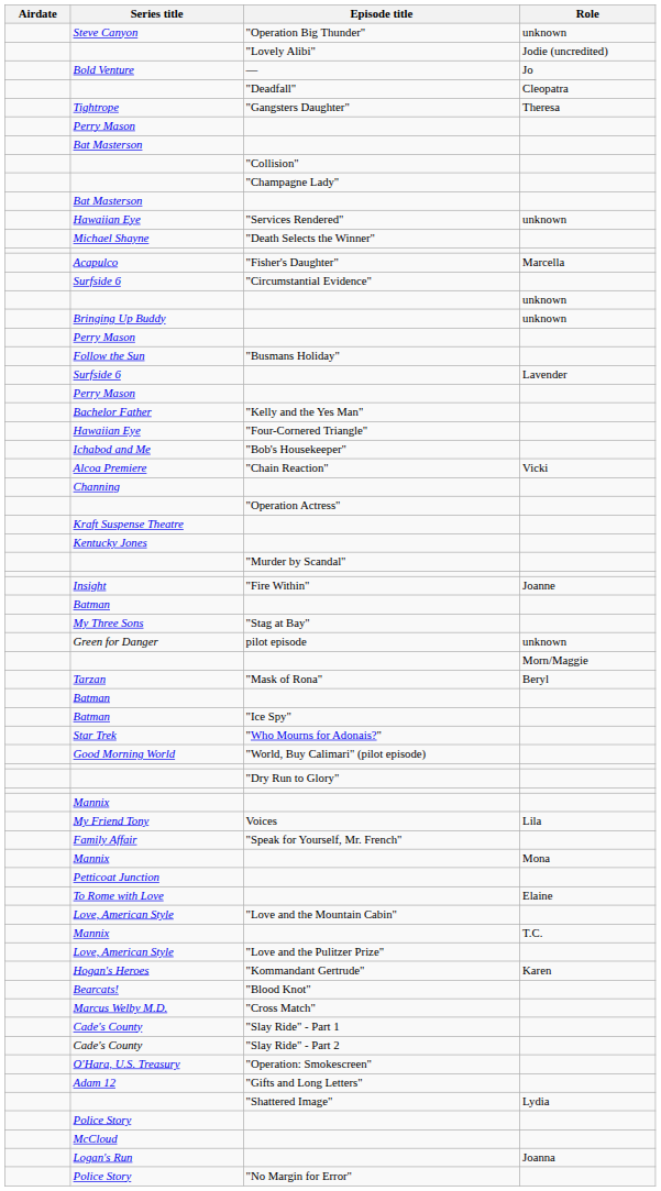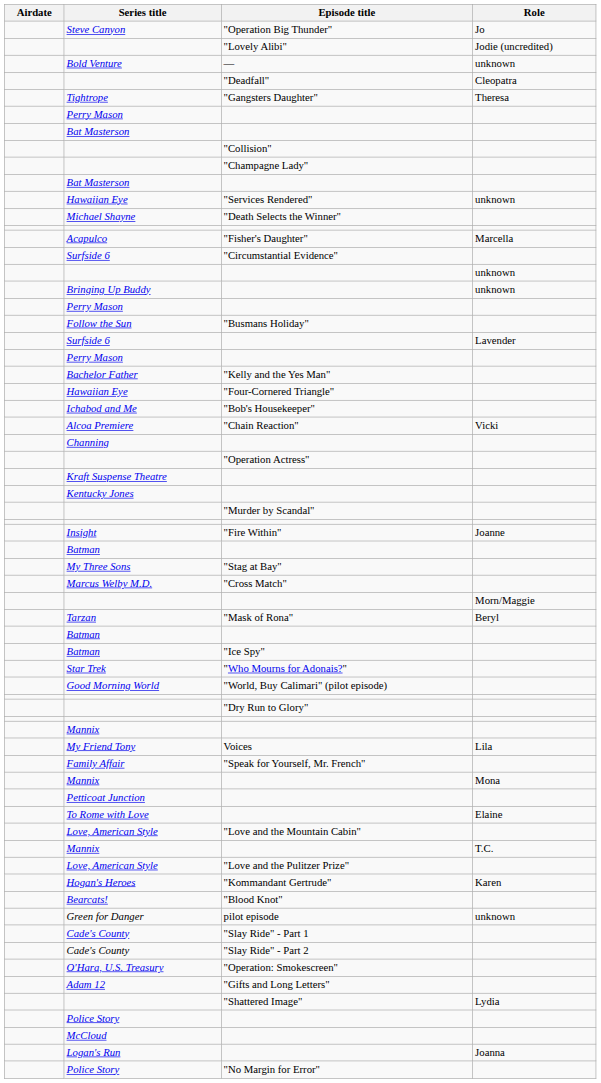 <table class="wikitable sortable" width="100%">
 <tr>
 <th>Airdate</th>
 <th>Series title</th>
 <th>Episode title</th>
 <th>Role</th>
 </tr>
 <tr>
 <td scope="row"></td>
 <td><em><a href='#'>Steve Canyon</a></em></td>
 <td>"Operation Big Thunder"</td>
-<td>unknown</td>
+<td>Jo</td>
 </tr>
 <tr>
 <td scope="row"></td>
 <td><em></em></td>
 <td>"Lovely Alibi"</td>
 <td>Jodie (uncredited)</td>
 </tr>
 <tr>
 <td scope="row"></td>
 <td><em><a href='#'>Bold Venture</a></em></td>
 <td>—</td>
-<td>Jo</td>
+<td>unknown</td>
 </tr>
 <tr>
 <td scope="row"></td>
 <td><em></em></td>
 <td>"Deadfall"</td>
 <td>Cleopatra</td>
 </tr>
 <tr>
 <td scope="row"></td>
 <td><em><a href='#'>Tightrope</a></em></td>
 <td>"Gangsters Daughter"</td>
 <td>Theresa</td>
 </tr>
 <tr>
 <td scope="row"></td>
 <td><em><a href='#'>Perry Mason</a></em></td>
 <td></td>
 <td></td>
 </tr>
 <tr>
 <td scope="row"></td>
 <td><em><a href='#'>Bat Masterson</a></em></td>
 <td></td>
 <td></td>
 </tr>
 <tr>
 <td scope="row"></td>
 <td><em></em></td>
 <td>"Collision"</td>
 <td></td>
 </tr>
 <tr>
 <td scope="row"></td>
 <td><em></em></td>
 <td>"Champagne Lady"</td>
 <td></td>
 </tr>
 <tr>
 <td scope="row"></td>
 <td><em><a href='#'>Bat Masterson</a></em></td>
 <td></td>
 <td></td>
 </tr>
 <tr>
 <td scope="row"></td>
 <td><em><a href='#'>Hawaiian Eye</a></em></td>
 <td>"Services Rendered"</td>
 <td>unknown</td>
 </tr>
 <tr>
 <td scope="row"></td>
 <td><em><a href='#'>Michael Shayne</a></em></td>
 <td>"Death Selects the Winner"</td>
 <td></td>
 </tr>
 <tr>
 <td scope="row"></td>
 <td><em></em></td>
 <td></td>
 <td></td>
 </tr>
 <tr>
 <td scope="row"></td>
 <td><em><a href='#'>Acapulco</a></em></td>
 <td>"Fisher's Daughter"</td>
 <td>Marcella</td>
 </tr>
 <tr>
 <td scope="row"></td>
 <td><em><a href='#'>Surfside 6</a></em></td>
 <td>"Circumstantial Evidence"</td>
 <td></td>
 </tr>
 <tr>
 <td scope="row"></td>
 <td><em></em></td>
 <td></td>
 <td>unknown</td>
 </tr>
 <tr>
 <td scope="row"></td>
 <td><em><a href='#'>Bringing Up Buddy</a></em></td>
 <td></td>
 <td>unknown</td>
 </tr>
 <tr>
 <td scope="row"></td>
 <td><em><a href='#'>Perry Mason</a></em></td>
 <td></td>
 <td></td>
 </tr>
 <tr>
 <td scope="row"></td>
 <td><em><a href='#'>Follow the Sun</a></em></td>
 <td>"Busmans Holiday"</td>
 <td></td>
 </tr>
 <tr>
 <td scope="row"></td>
 <td><em><a href='#'>Surfside 6</a></em></td>
 <td></td>
 <td>Lavender</td>
 </tr>
 <tr>
 <td scope="row"></td>
 <td><em><a href='#'>Perry Mason</a></em></td>
 <td></td>
 <td></td>
 </tr>
 <tr>
 <td scope="row"></td>
 <td><em><a href='#'>Bachelor Father</a></em></td>
 <td>"Kelly and the Yes Man"</td>
 <td></td>
 </tr>
 <tr>
 <td scope="row"></td>
 <td><em><a href='#'>Hawaiian Eye</a></em></td>
 <td>"Four-Cornered Triangle"</td>
 <td></td>
 </tr>
 <tr>
 <td scope="row"></td>
 <td><em><a href='#'>Ichabod and Me</a></em></td>
 <td>"Bob's Housekeeper"</td>
 <td></td>
 </tr>
 <tr>
 <td scope="row"></td>
 <td><em><a href='#'>Alcoa Premiere</a></em></td>
 <td>"Chain Reaction"</td>
 <td>Vicki</td>
 </tr>
 <tr>
 <td scope="row"></td>
 <td><em><a href='#'>Channing</a></em></td>
 <td></td>
 <td></td>
 </tr>
 <tr>
 <td scope="row"></td>
 <td><em></em></td>
 <td>"Operation Actress"</td>
 <td></td>
 </tr>
 <tr>
 <td scope="row"></td>
 <td><em><a href='#'>Kraft Suspense Theatre</a></em></td>
 <td></td>
 <td></td>
 </tr>
 <tr>
 <td scope="row"></td>
 <td><em><a href='#'>Kentucky Jones</a></em></td>
 <td></td>
 <td></td>
 </tr>
 <tr>
 <td scope="row"></td>
 <td><em></em></td>
 <td>"Murder by Scandal"</td>
 <td></td>
 </tr>
 <tr>
 <td scope="row"></td>
 <td><em></em></td>
 <td></td>
 <td></td>
 </tr>
 <tr>
 <td scope="row"></td>
 <td><em><a href='#'>Insight</a></em></td>
 <td>"Fire Within"</td>
 <td>Joanne</td>
 </tr>
 <tr>
 <td scope="row"></td>
 <td><em><a href='#'>Batman</a></em></td>
 <td></td>
 <td></td>
 </tr>
 <tr>
 <td scope="row"></td>
 <td><em><a href='#'>My Three Sons</a></em></td>
 <td>"Stag at Bay"</td>
 <td></td>
 </tr>
 <tr>
-<td scope="row"> </td>
-<td><em>Green for Danger</em></td>
-<td>pilot episode</td>
-<td>unknown</td>
+<td scope="row"></td>
+<td><em><a href='#'>Marcus Welby M.D.</a></em></td>
+<td>"Cross Match"</td>
+<td></td>
 </tr>
 <tr>
 <td scope="row"></td>
 <td><em></em></td>
 <td></td>
 <td>Morn/Maggie</td>
 </tr>
 <tr>
 <td scope="row"></td>
 <td><em><a href='#'>Tarzan</a></em></td>
 <td>"Mask of Rona"</td>
 <td>Beryl</td>
 </tr>
 <tr>
 <td scope="row"></td>
 <td><em><a href='#'>Batman</a></em></td>
 <td></td>
 <td></td>
 </tr>
 <tr>
 <td scope="row"></td>
 <td><em><a href='#'>Batman</a></em></td>
 <td>"Ice Spy"</td>
 <td></td>
 </tr>
 <tr>
 <td scope="row"></td>
 <td><em><a href='#'>Star Trek</a></em></td>
 <td>"<a href='#'>Who Mourns for Adonais?</a>"</td>
 <td></td>
 </tr>
 <tr>
 <td scope="row"></td>
 <td><em><a href='#'>Good Morning World</a></em></td>
 <td>"World, Buy Calimari" (pilot episode)</td>
 <td></td>
 </tr>
 <tr>
 <td scope="row"></td>
 <td><em></em></td>
 <td></td>
 <td></td>
 </tr>
 <tr>
 <td scope="row"></td>
 <td><em></em></td>
 <td>"Dry Run to Glory"</td>
 <td></td>
 </tr>
 <tr>
 <td scope="row"></td>
 <td><em></em></td>
 <td></td>
 <td></td>
 </tr>
 <tr>
 <td scope="row"></td>
 <td><em><a href='#'>Mannix</a></em></td>
 <td></td>
 <td></td>
 </tr>
 <tr>
 <td scope="row"></td>
 <td><em><a href='#'>My Friend Tony</a></em></td>
 <td>Voices</td>
 <td>Lila</td>
 </tr>
 <tr>
 <td scope="row"></td>
 <td><em><a href='#'>Family Affair</a></em></td>
 <td>"Speak for Yourself, Mr. French"</td>
 <td></td>
 </tr>
 <tr>
 <td scope="row"></td>
 <td><em><a href='#'>Mannix</a></em></td>
 <td></td>
 <td>Mona</td>
 </tr>
 <tr>
 <td scope="row"></td>
 <td><em><a href='#'>Petticoat Junction</a></em></td>
 <td></td>
 <td></td>
 </tr>
 <tr>
 <td scope="row"></td>
 <td><em><a href='#'>To Rome with Love</a></em></td>
 <td></td>
 <td>Elaine</td>
 </tr>
 <tr>
 <td scope="row"></td>
 <td><em><a href='#'>Love, American Style</a></em></td>
 <td>"Love and the Mountain Cabin"</td>
 <td></td>
 </tr>
 <tr>
 <td scope="row"></td>
 <td><em><a href='#'>Mannix</a></em></td>
 <td></td>
 <td>T.C.</td>
 </tr>
 <tr>
 <td scope="row"></td>
 <td><em><a href='#'>Love, American Style</a></em></td>
 <td>"Love and the Pulitzer Prize"</td>
 <td></td>
 </tr>
 <tr>
 <td scope="row"></td>
 <td><em><a href='#'>Hogan's Heroes</a></em></td>
 <td>"Kommandant Gertrude"</td>
 <td>Karen</td>
 </tr>
 <tr>
 <td scope="row"></td>
 <td><em><a href='#'>Bearcats!</a></em></td>
 <td>"Blood Knot"</td>
 <td></td>
 </tr>
 <tr>
-<td scope="row"></td>
-<td><em><a href='#'>Marcus Welby M.D.</a></em></td>
-<td>"Cross Match"</td>
-<td></td>
+<td scope="row"> </td>
+<td><em>Green for Danger</em></td>
+<td>pilot episode</td>
+<td>unknown</td>
 </tr>
 <tr>
 <td scope="row"></td>
 <td><em><a href='#'>Cade's County</a></em></td>
 <td>"Slay Ride" - Part 1</td>
 <td></td>
 </tr>
 <tr>
 <td scope="row"></td>
 <td><em>Cade's County</em></td>
 <td>"Slay Ride" - Part 2</td>
 <td></td>
 </tr>
 <tr>
 <td scope="row"></td>
 <td><em><a href='#'>O'Hara, U.S. Treasury</a></em></td>
 <td>"Operation: Smokescreen"</td>
 <td></td>
 </tr>
 <tr>
 <td scope="row"></td>
 <td><em><a href='#'>Adam 12</a></em></td>
 <td>"Gifts and Long Letters"</td>
 <td></td>
 </tr>
 <tr>
 <td scope="row"></td>
 <td><em></em></td>
 <td>"Shattered Image"</td>
 <td>Lydia</td>
 </tr>
 <tr>
 <td scope="row"></td>
 <td><em><a href='#'>Police Story</a></em></td>
 <td></td>
 <td></td>
 </tr>
 <tr>
 <td scope="row"></td>
 <td><em><a href='#'>McCloud</a></em></td>
 <td></td>
 <td></td>
 </tr>
 <tr>
 <td scope="row"></td>
 <td><em><a href='#'>Logan's Run</a></em></td>
 <td></td>
 <td>Joanna</td>
 </tr>
 <tr>
 <td scope="row"></td>
 <td><em><a href='#'>Police Story</a></em></td>
 <td>"No Margin for Error"</td>
 <td></td>
 </tr>
 </table>
